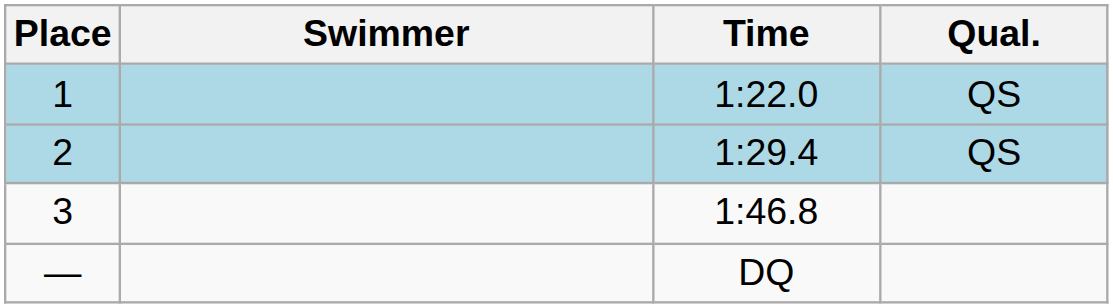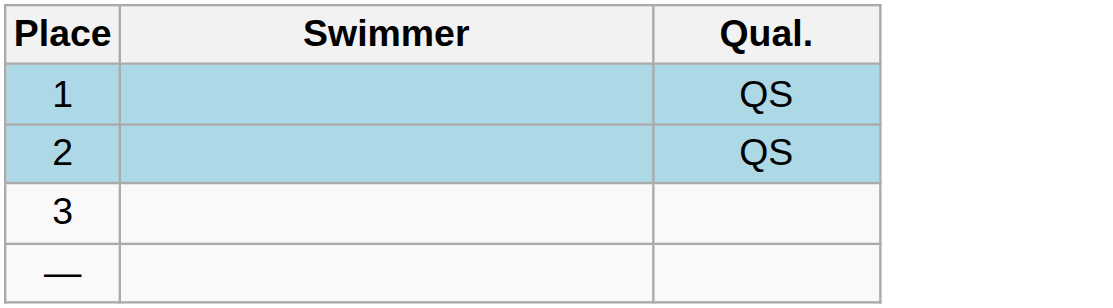 <table class=wikitable style="text-align:center">
 <tr>
 <th>Place</th>
 <th width=220>Swimmer</th>
-<th width=90>Time</th>
 <th width=90>Qual.</th>
 </tr>
 <tr bgcolor=lightblue>
 <td>1</td>
 <td align=left></td>
-<td>1:22.0</td>
 <td>QS</td>
 </tr>
 <tr bgcolor=lightblue>
 <td>2</td>
 <td align=left></td>
-<td>1:29.4</td>
 <td>QS</td>
 </tr>
 <tr>
 <td>3</td>
 <td align=left></td>
-<td>1:46.8</td>
 <td></td>
 </tr>
 <tr>
 <td>—</td>
 <td align=left></td>
-<td>DQ</td>
 <td></td>
 </tr>
 </table>
